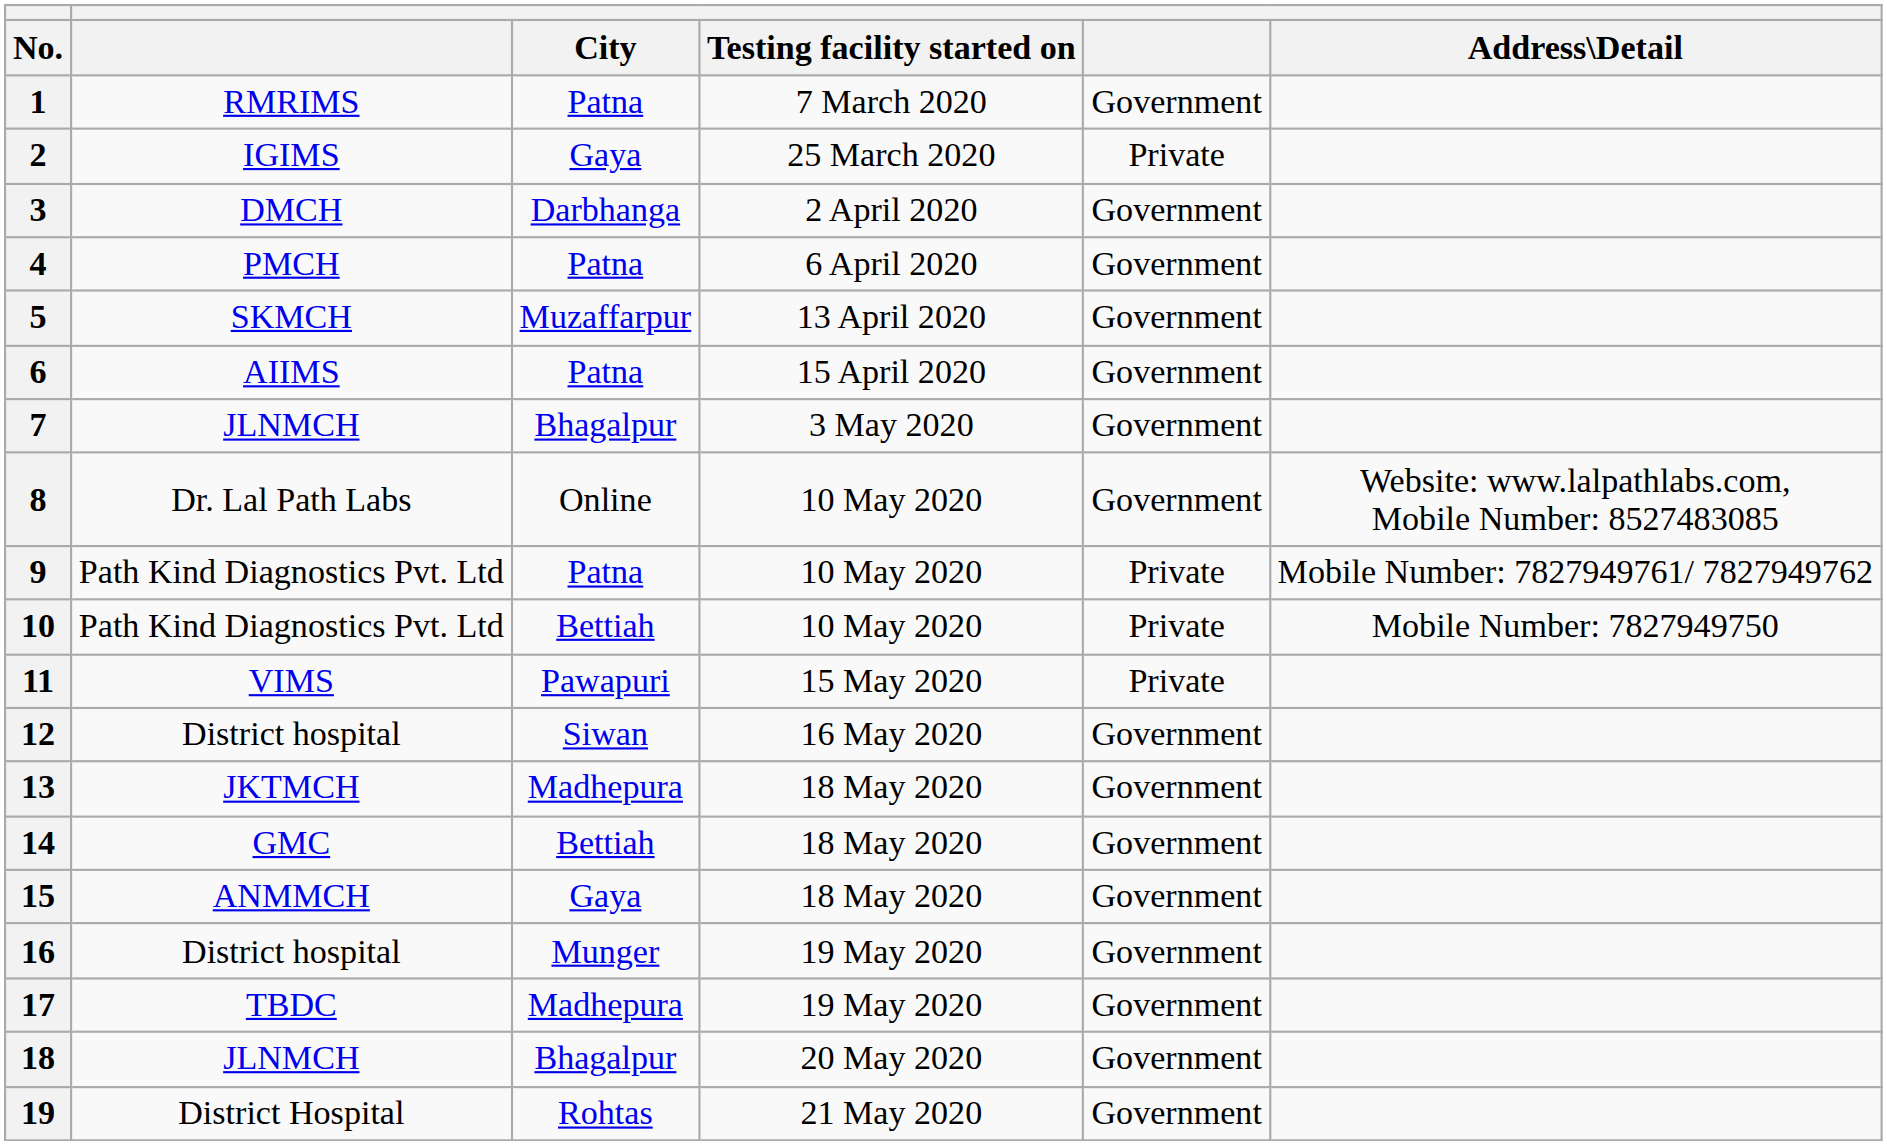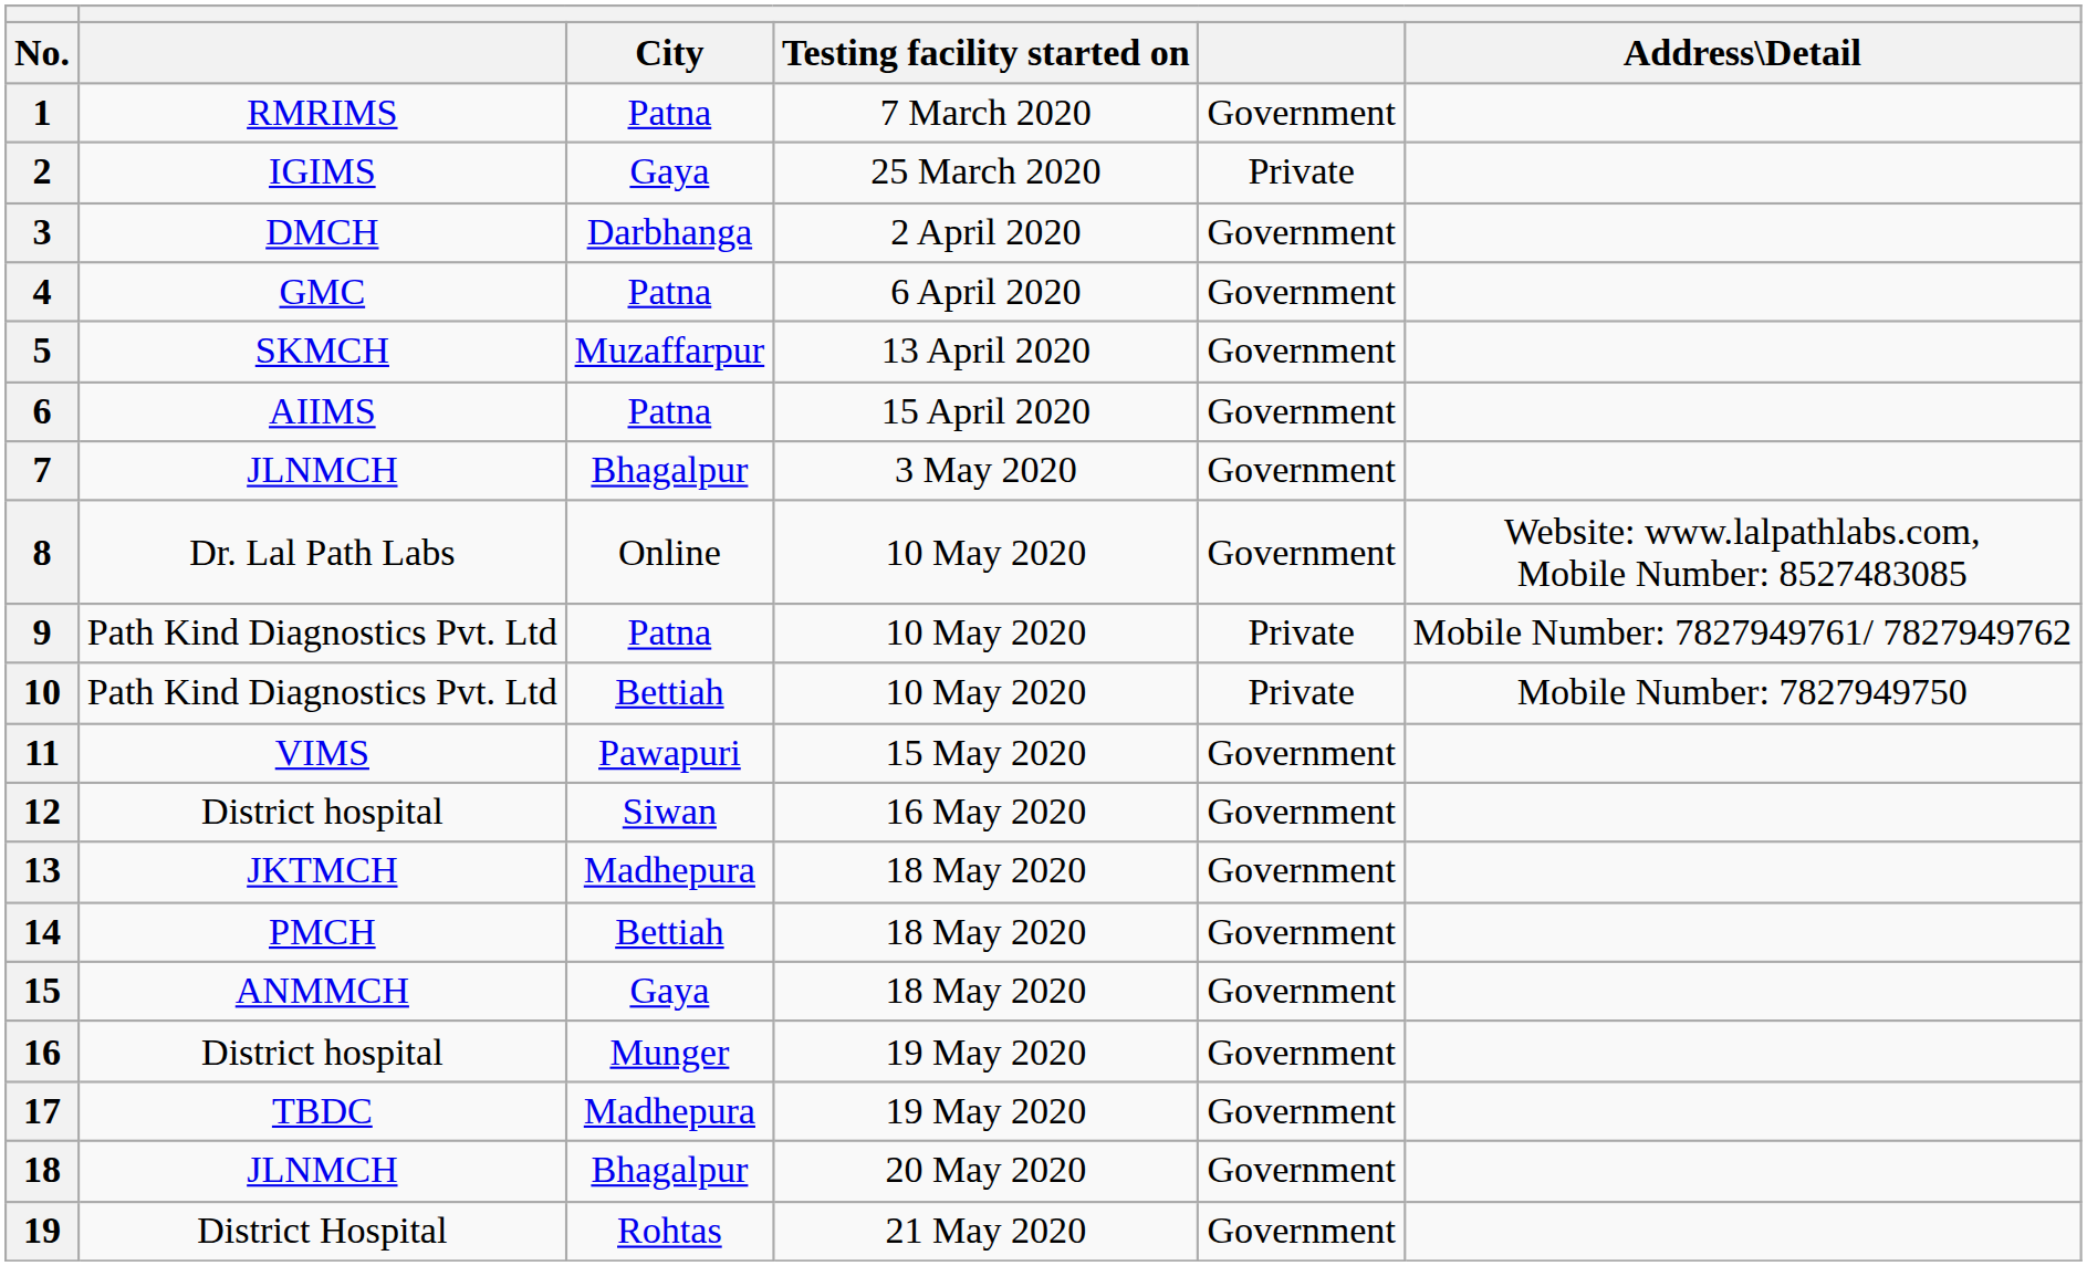 <table class="wikitable plainrowheaders sortable" style="text-align:center">
 <tr>
 <th></th>
 <th colspan="6"></th>
 </tr>
 <tr>
 <th>No.</th>
 <th><br></th>
 <th>City</th>
 <th>Testing facility started on</th>
 <th><br></th>
 <th>Address\Detail</th>
 </tr>
 <tr>
 <th>1</th>
 <td><a href='#'>RMRIMS</a></td>
 <td><a href='#'>Patna</a></td>
 <td>7 March 2020</td>
 <td>Government</td>
 <td></td>
 </tr>
 <tr>
 <th>2</th>
 <td><a href='#'>IGIMS</a></td>
 <td><a href='#'>Gaya</a></td>
 <td>25 March 2020</td>
 <td>Private</td>
 <td></td>
 </tr>
 <tr>
 <th>3</th>
 <td><a href='#'>DMCH</a></td>
 <td><a href='#'>Darbhanga</a></td>
 <td>2 April 2020</td>
 <td>Government</td>
 <td></td>
 </tr>
 <tr>
 <th>4</th>
-<td><a href='#'>PMCH</a></td>
+<td><a href='#'>GMC</a></td>
 <td><a href='#'>Patna</a></td>
 <td>6 April 2020</td>
 <td>Government</td>
 <td></td>
 </tr>
 <tr>
 <th>5</th>
 <td><a href='#'>SKMCH</a></td>
 <td><a href='#'>Muzaffarpur</a></td>
 <td>13 April 2020</td>
 <td>Government</td>
 <td></td>
 </tr>
 <tr>
 <th>6</th>
 <td><a href='#'>AIIMS</a></td>
 <td><a href='#'>Patna</a></td>
 <td>15 April 2020</td>
 <td>Government</td>
 <td></td>
 </tr>
 <tr>
 <th>7</th>
 <td><a href='#'>JLNMCH</a></td>
 <td><a href='#'>Bhagalpur</a></td>
 <td>3 May 2020</td>
 <td>Government</td>
 <td></td>
 </tr>
 <tr>
 <th>8</th>
 <td>Dr. Lal Path Labs</td>
 <td>Online</td>
 <td>10 May 2020</td>
 <td>Government</td>
 <td>Website: www.lalpathlabs.com,<br>Mobile Number: 8527483085</td>
 </tr>
 <tr>
 <th>9</th>
 <td>Path Kind Diagnostics Pvt. Ltd</td>
 <td><a href='#'>Patna</a></td>
 <td>10 May 2020</td>
 <td>Private</td>
 <td>Mobile Number: 7827949761/ 7827949762</td>
 </tr>
 <tr>
 <th>10</th>
 <td>Path Kind Diagnostics Pvt. Ltd</td>
 <td><a href='#'>Bettiah</a></td>
 <td>10 May 2020</td>
 <td>Private</td>
 <td>Mobile Number: 7827949750</td>
 </tr>
 <tr>
 <th>11</th>
 <td><a href='#'>VIMS</a></td>
 <td><a href='#'>Pawapuri</a></td>
 <td>15 May 2020</td>
-<td>Private</td>
+<td>Government</td>
 <td></td>
 </tr>
 <tr>
 <th>12</th>
 <td>District hospital</td>
 <td><a href='#'>Siwan</a></td>
 <td>16 May 2020</td>
 <td>Government</td>
 <td></td>
 </tr>
 <tr>
 <th>13</th>
 <td><a href='#'>JKTMCH</a></td>
 <td><a href='#'>Madhepura</a></td>
 <td>18 May 2020</td>
 <td>Government</td>
 <td></td>
 </tr>
 <tr>
 <th>14</th>
-<td><a href='#'>GMC</a></td>
+<td><a href='#'>PMCH</a></td>
 <td><a href='#'>Bettiah</a></td>
 <td>18 May 2020</td>
 <td>Government</td>
 <td></td>
 </tr>
 <tr>
 <th>15</th>
 <td><a href='#'>ANMMCH</a></td>
 <td><a href='#'>Gaya</a></td>
 <td>18 May 2020</td>
 <td>Government</td>
 <td></td>
 </tr>
 <tr>
 <th>16</th>
 <td>District hospital</td>
 <td><a href='#'>Munger</a></td>
 <td>19 May 2020</td>
 <td>Government</td>
 <td></td>
 </tr>
 <tr>
 <th>17</th>
 <td><a href='#'>TBDC</a></td>
 <td><a href='#'>Madhepura</a></td>
 <td>19 May 2020</td>
 <td>Government</td>
 <td></td>
 </tr>
 <tr>
 <th>18</th>
 <td><a href='#'>JLNMCH</a></td>
 <td><a href='#'>Bhagalpur</a></td>
 <td>20 May 2020</td>
 <td>Government</td>
 <td></td>
 </tr>
 <tr>
 <th>19</th>
 <td>District Hospital</td>
 <td><a href='#'>Rohtas</a></td>
 <td>21 May 2020</td>
 <td>Government</td>
 <td></td>
 </tr>
 </table>
